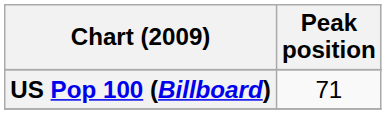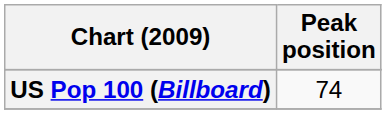 <table class="wikitable plainrowheaders sortable" style="text-align:center;">
 <tr>
 <th scope="col">Chart (2009)</th>
 <th scope="col">Peak<br>position</th>
 </tr>
 <tr>
 </tr>
 <tr>
 </tr>
 <tr>
 <th scope="row">US <a href='#'>Pop 100</a> (<a href='#'><em>Billboard</em></a>)</th>
-<td>71</td>
+<td>74</td>
 </tr>
 <tr>
 </tr>
 </table>
